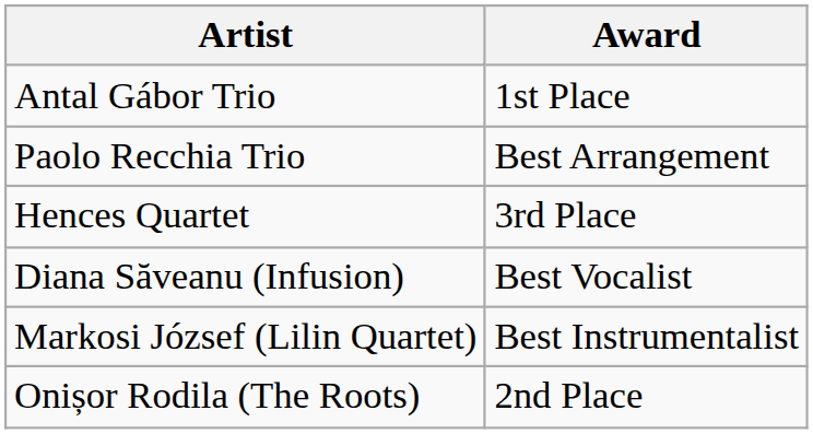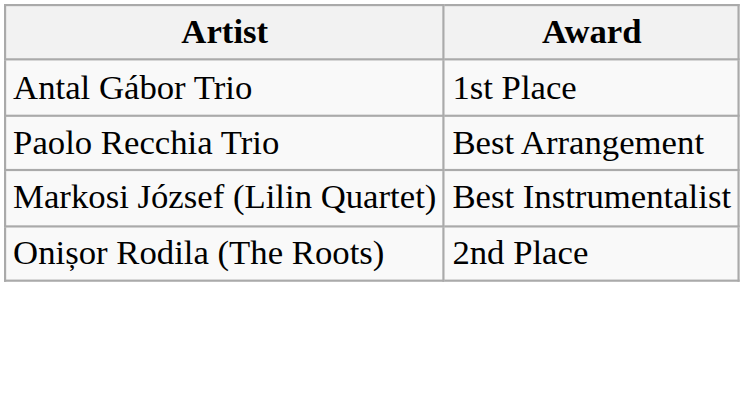 <table class="wikitable">
 <tr>
 <th>Artist</th>
 <th>Award</th>
 </tr>
 <tr>
 <td>Antal Gábor Trio</td>
 <td>1st Place</td>
 </tr>
 <tr>
 <td>Paolo Recchia Trio</td>
 <td>Best Arrangement</td>
 </tr>
 <tr>
-<td>Hences Quartet</td>
-<td>3rd Place</td>
-</tr>
-<tr>
-<td>Diana Săveanu (Infusion)</td>
-<td>Best Vocalist</td>
-</tr>
-<tr>
 <td>Markosi József (Lilin Quartet)</td>
 <td>Best Instrumentalist</td>
 </tr>
 <tr>
 <td>Onișor Rodila (The Roots)</td>
 <td>2nd Place</td>
 </tr>
 </table>
